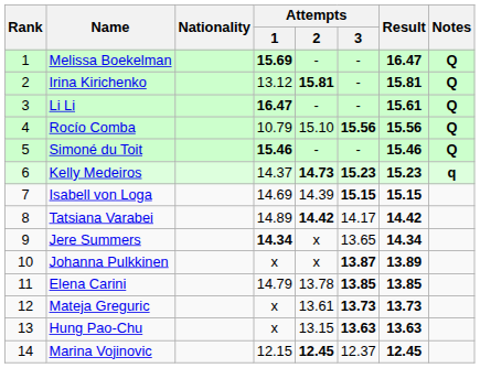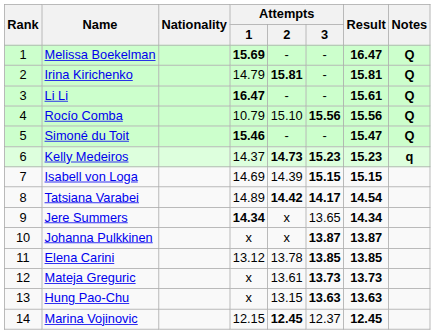 <table class="wikitable sortable" style="text-align:center">
 <tr>
 <th rowspan=2>Rank</th>
 <th rowspan=2>Name</th>
 <th rowspan=2>Nationality</th>
 <th colspan=3>Attempts</th>
 <th rowspan=2>Result</th>
 <th rowspan=2>Notes</th>
 </tr>
 <tr>
 <th>1</th>
 <th>2</th>
 <th>3</th>
 </tr>
 <tr bgcolor=ccffcc>
 <td>1</td>
 <td align=left><a href='#'>Melissa Boekelman</a></td>
 <td align=left></td>
 <td><strong>15.69</strong></td>
 <td>-</td>
 <td>-</td>
 <td><strong>16.47</strong></td>
 <td><strong>Q</strong></td>
 </tr>
 <tr bgcolor=ccffcc>
 <td>2</td>
 <td align=left><a href='#'>Irina Kirichenko</a></td>
 <td align=left></td>
-<td>13.12</td>
+<td>14.79</td>
 <td><strong>15.81</strong></td>
 <td>-</td>
 <td><strong>15.81</strong></td>
 <td><strong>Q</strong></td>
 </tr>
 <tr bgcolor=ccffcc>
 <td>3</td>
 <td align=left><a href='#'>Li Li</a></td>
 <td align=left></td>
 <td><strong>16.47</strong></td>
 <td>-</td>
 <td>-</td>
 <td><strong>15.61</strong></td>
 <td><strong>Q</strong></td>
 </tr>
 <tr bgcolor=ccffcc>
 <td>4</td>
 <td align=left><a href='#'>Rocío Comba</a></td>
 <td align=left></td>
 <td>10.79</td>
 <td>15.10</td>
 <td><strong>15.56</strong></td>
 <td><strong>15.56</strong></td>
 <td><strong>Q</strong></td>
 </tr>
 <tr bgcolor=ccffcc>
 <td>5</td>
 <td align=left><a href='#'>Simoné du Toit</a></td>
 <td align=left></td>
 <td><strong>15.46</strong></td>
 <td>-</td>
 <td>-</td>
-<td><strong>15.46</strong></td>
+<td><strong>15.47</strong></td>
 <td><strong>Q</strong></td>
 </tr>
 <tr bgcolor=ddffdd>
 <td>6</td>
 <td align=left><a href='#'>Kelly Medeiros</a></td>
 <td align=left></td>
 <td>14.37</td>
 <td><strong>14.73</strong></td>
 <td><strong>15.23</strong></td>
 <td><strong>15.23</strong></td>
 <td><strong>q</strong></td>
 </tr>
 <tr>
 <td>7</td>
 <td align=left><a href='#'>Isabell von Loga</a></td>
 <td align=left></td>
 <td>14.69</td>
 <td>14.39</td>
 <td><strong>15.15</strong></td>
 <td><strong>15.15</strong></td>
 <td></td>
 </tr>
 <tr>
 <td>8</td>
 <td align=left><a href='#'>Tatsiana Varabei</a></td>
 <td align=left></td>
 <td>14.89</td>
 <td><strong>14.42</strong></td>
-<td>14.17</td>
-<td><strong>14.42</strong></td>
+<td><strong>14.17</strong></td>
+<td><strong>14.54</strong></td>
 <td></td>
 </tr>
 <tr>
 <td>9</td>
 <td align=left><a href='#'>Jere Summers</a></td>
 <td align=left></td>
 <td><strong>14.34</strong></td>
 <td>x</td>
 <td>13.65</td>
 <td><strong>14.34</strong></td>
 <td></td>
 </tr>
 <tr>
 <td>10</td>
 <td align=left><a href='#'>Johanna Pulkkinen</a></td>
 <td align=left></td>
 <td>x</td>
 <td>x</td>
 <td><strong>13.87</strong></td>
-<td><strong>13.89</strong></td>
+<td><strong>13.87</strong></td>
 <td></td>
 </tr>
 <tr>
 <td>11</td>
 <td align=left><a href='#'>Elena Carini</a></td>
 <td align=left></td>
-<td>14.79</td>
+<td>13.12</td>
 <td>13.78</td>
 <td><strong>13.85</strong></td>
 <td><strong>13.85</strong></td>
 <td></td>
 </tr>
 <tr>
 <td>12</td>
 <td align=left><a href='#'>Mateja Greguric</a></td>
 <td align=left></td>
 <td>x</td>
 <td>13.61</td>
 <td><strong>13.73</strong></td>
 <td><strong>13.73</strong></td>
 <td></td>
 </tr>
 <tr>
 <td>13</td>
 <td align=left><a href='#'>Hung Pao-Chu</a></td>
 <td align=left></td>
 <td>x</td>
 <td>13.15</td>
 <td><strong>13.63</strong></td>
 <td><strong>13.63</strong></td>
 <td></td>
 </tr>
 <tr>
 <td>14</td>
 <td align=left><a href='#'>Marina Vojinovic</a></td>
 <td align=left></td>
 <td>12.15</td>
 <td><strong>12.45</strong></td>
 <td>12.37</td>
 <td><strong>12.45</strong></td>
 <td></td>
 </tr>
 </table>
